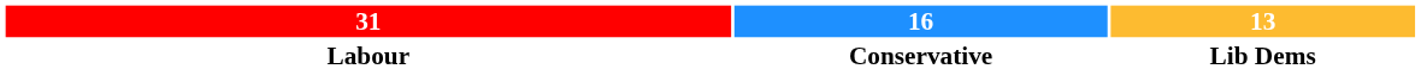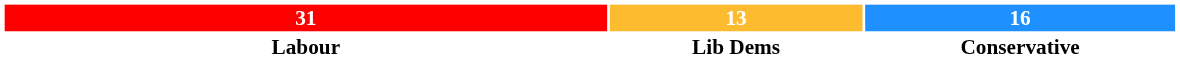 <table style="width:100%; text-align:center;">
 <tr style="color:white;">
 <td style="background:red; width:51.7%;"><strong>31</strong></td>
+<td style="background:#FDBB30; width:21.7%;"><strong>13</strong></td>
 <td style="background:dodgerblue; width:26.6%;"><strong>16</strong></td>
-<td style="background:#FDBB30; width:21.7%;"><strong>13</strong></td>
 </tr>
 <tr>
 <td><span><strong>Labour</strong></span></td>
+<td><span><strong>Lib Dems</strong></span></td>
 <td><span><strong>Conservative</strong></span></td>
-<td><span><strong>Lib Dems</strong></span></td>
 </tr>
 </table>
